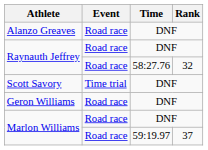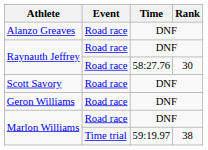 <table class=wikitable style="font-size:90%">
 <tr>
 <th>Athlete</th>
 <th>Event</th>
 <th>Time</th>
 <th>Rank</th>
 </tr>
 <tr align=center>
 <td align=left><a href='#'>Alanzo Greaves</a></td>
 <td align=left><a href='#'>Road race</a></td>
 <td colspan=2>DNF</td>
 </tr>
 <tr align=center>
 <td align=left rowspan=2><a href='#'>Raynauth Jeffrey</a></td>
 <td align=left><a href='#'>Road race</a></td>
 <td colspan=2>DNF</td>
 </tr>
 <tr align=center>
 <td align=left><a href='#'>Road race</a></td>
 <td>58:27.76</td>
-<td>32</td>
+<td>30</td>
 </tr>
 <tr align=center>
 <td align=left><a href='#'>Scott Savory</a></td>
-<td align=left><a href='#'>Time trial</a></td>
+<td align=left><a href='#'>Road race</a></td>
 <td colspan=2>DNF</td>
 </tr>
 <tr align=center>
 <td align=left><a href='#'>Geron Williams</a></td>
 <td align=left><a href='#'>Road race</a></td>
 <td colspan=2>DNF</td>
 </tr>
 <tr align=center>
 <td align=left rowspan=2><a href='#'>Marlon Williams</a></td>
 <td align=left><a href='#'>Road race</a></td>
 <td colspan=2>DNF</td>
 </tr>
 <tr align=center>
-<td align=left><a href='#'>Road race</a></td>
+<td align=left><a href='#'>Time trial</a></td>
 <td>59:19.97</td>
-<td>37</td>
+<td>38</td>
 </tr>
 </table>
